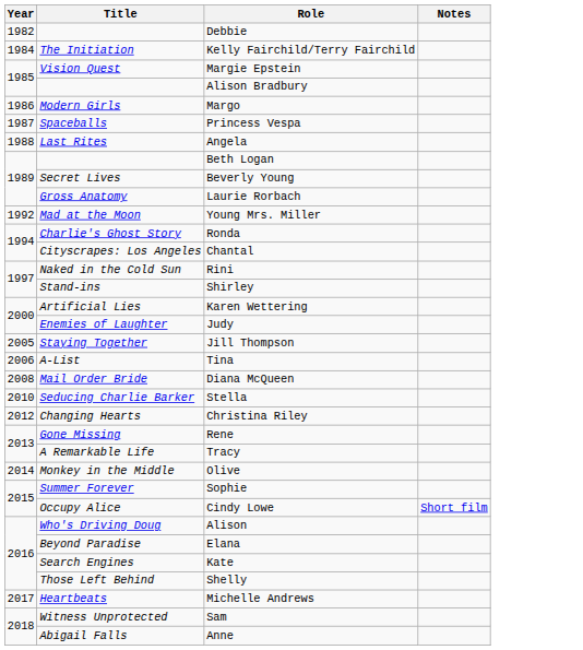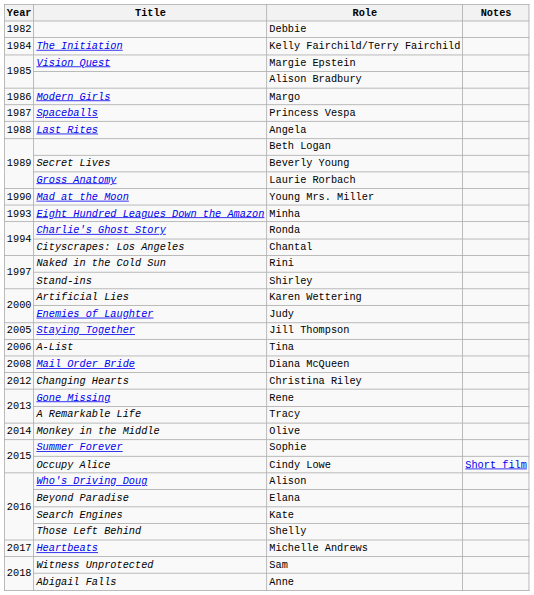 <table class="wikitable sortable">
 <tr>
 <th>Year</th>
 <th>Title</th>
 <th>Role</th>
 <th class="unsortable">Notes</th>
 </tr>
 <tr>
 <td>1982</td>
 <td><em></em></td>
 <td>Debbie</td>
 <td></td>
 </tr>
 <tr>
 <td>1984</td>
 <td><em><a href='#'>The Initiation</a></em></td>
 <td>Kelly Fairchild/Terry Fairchild</td>
 <td></td>
 </tr>
 <tr>
 <td rowspan="2">1985</td>
 <td><em><a href='#'>Vision Quest</a></em></td>
 <td>Margie Epstein</td>
 <td></td>
 </tr>
 <tr>
 <td><em></em></td>
 <td>Alison Bradbury</td>
 <td></td>
 </tr>
 <tr>
 <td>1986</td>
 <td><em><a href='#'>Modern Girls</a></em></td>
 <td>Margo</td>
 <td></td>
 </tr>
 <tr>
 <td>1987</td>
 <td><em><a href='#'>Spaceballs</a></em></td>
 <td>Princess Vespa</td>
 <td></td>
 </tr>
 <tr>
 <td>1988</td>
 <td><em><a href='#'>Last Rites</a></em></td>
 <td>Angela</td>
 <td></td>
 </tr>
 <tr>
 <td rowspan="3">1989</td>
 <td><em></em></td>
 <td>Beth Logan</td>
 <td></td>
 </tr>
 <tr>
 <td><em>Secret Lives</em></td>
 <td>Beverly Young</td>
 <td></td>
 </tr>
 <tr>
 <td><em><a href='#'>Gross Anatomy</a></em></td>
 <td>Laurie Rorbach</td>
 <td></td>
 </tr>
 <tr>
-<td>1992</td>
+<td>1990</td>
 <td><em><a href='#'>Mad at the Moon</a></em></td>
 <td>Young Mrs. Miller</td>
+<td></td>
+</tr>
+<tr>
+<td>1993</td>
+<td><em><a href='#'>Eight Hundred Leagues Down the Amazon</a></em></td>
+<td>Minha</td>
 <td></td>
 </tr>
 <tr>
 <td rowspan="2">1994</td>
 <td><em><a href='#'>Charlie's Ghost Story</a></em></td>
 <td>Ronda</td>
 <td></td>
 </tr>
 <tr>
 <td><em>Cityscrapes: Los Angeles</em></td>
 <td>Chantal</td>
 <td></td>
 </tr>
 <tr>
 <td rowspan="2">1997</td>
 <td><em>Naked in the Cold Sun</em></td>
 <td>Rini</td>
 <td></td>
 </tr>
 <tr>
 <td><em>Stand-ins</em></td>
 <td>Shirley</td>
 <td></td>
 </tr>
 <tr>
 <td rowspan="2">2000</td>
 <td><em>Artificial Lies</em></td>
 <td>Karen Wettering</td>
 <td></td>
 </tr>
 <tr>
 <td><em><a href='#'>Enemies of Laughter</a></em></td>
 <td>Judy</td>
 <td></td>
 </tr>
 <tr>
 <td>2005</td>
 <td><em><a href='#'>Staying Together</a></em></td>
 <td>Jill Thompson</td>
 <td></td>
 </tr>
 <tr>
 <td>2006</td>
 <td><em>A-List</em></td>
 <td>Tina</td>
 <td></td>
 </tr>
 <tr>
 <td>2008</td>
 <td><a href='#'><em>Mail Order Bride</em></a></td>
 <td>Diana McQueen</td>
-<td></td>
-</tr>
-<tr>
-<td>2010</td>
-<td><em><a href='#'>Seducing Charlie Barker</a></em></td>
-<td>Stella</td>
 <td></td>
 </tr>
 <tr>
 <td>2012</td>
 <td><em>Changing Hearts</em></td>
 <td>Christina Riley</td>
 <td></td>
 </tr>
 <tr>
 <td rowspan="2">2013</td>
 <td><em><a href='#'>Gone Missing</a></em></td>
 <td>Rene</td>
 <td></td>
 </tr>
 <tr>
 <td><em>A Remarkable Life</em></td>
 <td>Tracy</td>
 <td></td>
 </tr>
 <tr>
 <td>2014</td>
 <td><em>Monkey in the Middle</em></td>
 <td>Olive</td>
 <td></td>
 </tr>
 <tr>
 <td rowspan="2">2015</td>
 <td><em><a href='#'>Summer Forever</a></em></td>
 <td>Sophie</td>
 <td></td>
 </tr>
 <tr>
 <td><em>Occupy Alice</em></td>
 <td>Cindy Lowe</td>
 <td><a href='#'>Short film</a></td>
 </tr>
 <tr>
 <td rowspan="4">2016</td>
 <td><em><a href='#'>Who's Driving Doug</a></em></td>
 <td>Alison</td>
 <td></td>
 </tr>
 <tr>
 <td><em>Beyond Paradise</em></td>
 <td>Elana</td>
 <td></td>
 </tr>
 <tr>
 <td><em>Search Engines</em></td>
 <td>Kate</td>
 <td></td>
 </tr>
 <tr>
 <td><em>Those Left Behind</em></td>
 <td>Shelly</td>
 <td></td>
 </tr>
 <tr>
 <td>2017</td>
 <td><em><a href='#'>Heartbeats</a></em></td>
 <td>Michelle Andrews</td>
 <td></td>
 </tr>
 <tr>
 <td rowspan="2">2018</td>
 <td><em>Witness Unprotected</em></td>
 <td>Sam</td>
 <td></td>
 </tr>
 <tr>
 <td><em>Abigail Falls</em></td>
 <td>Anne</td>
 <td></td>
 </tr>
 </table>
